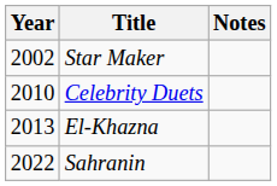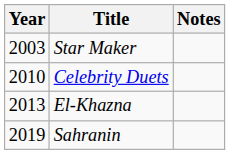 <table class="wikitable sortable">
 <tr>
 <th>Year</th>
 <th class="unsortable">Title</th>
 <th class="unsortable">Notes</th>
 </tr>
 <tr>
-<td>2002</td>
+<td>2003</td>
 <td><em>Star Maker</em></td>
 <td></td>
 </tr>
 <tr>
 <td>2010</td>
 <td><em><a href='#'>Celebrity Duets</a></em></td>
 <td></td>
 </tr>
 <tr>
 <td>2013</td>
 <td><em>El-Khazna</em></td>
 <td></td>
 </tr>
 <tr>
-<td>2022</td>
+<td>2019</td>
 <td><em>Sahranin</em></td>
 <td></td>
 </tr>
 </table>
